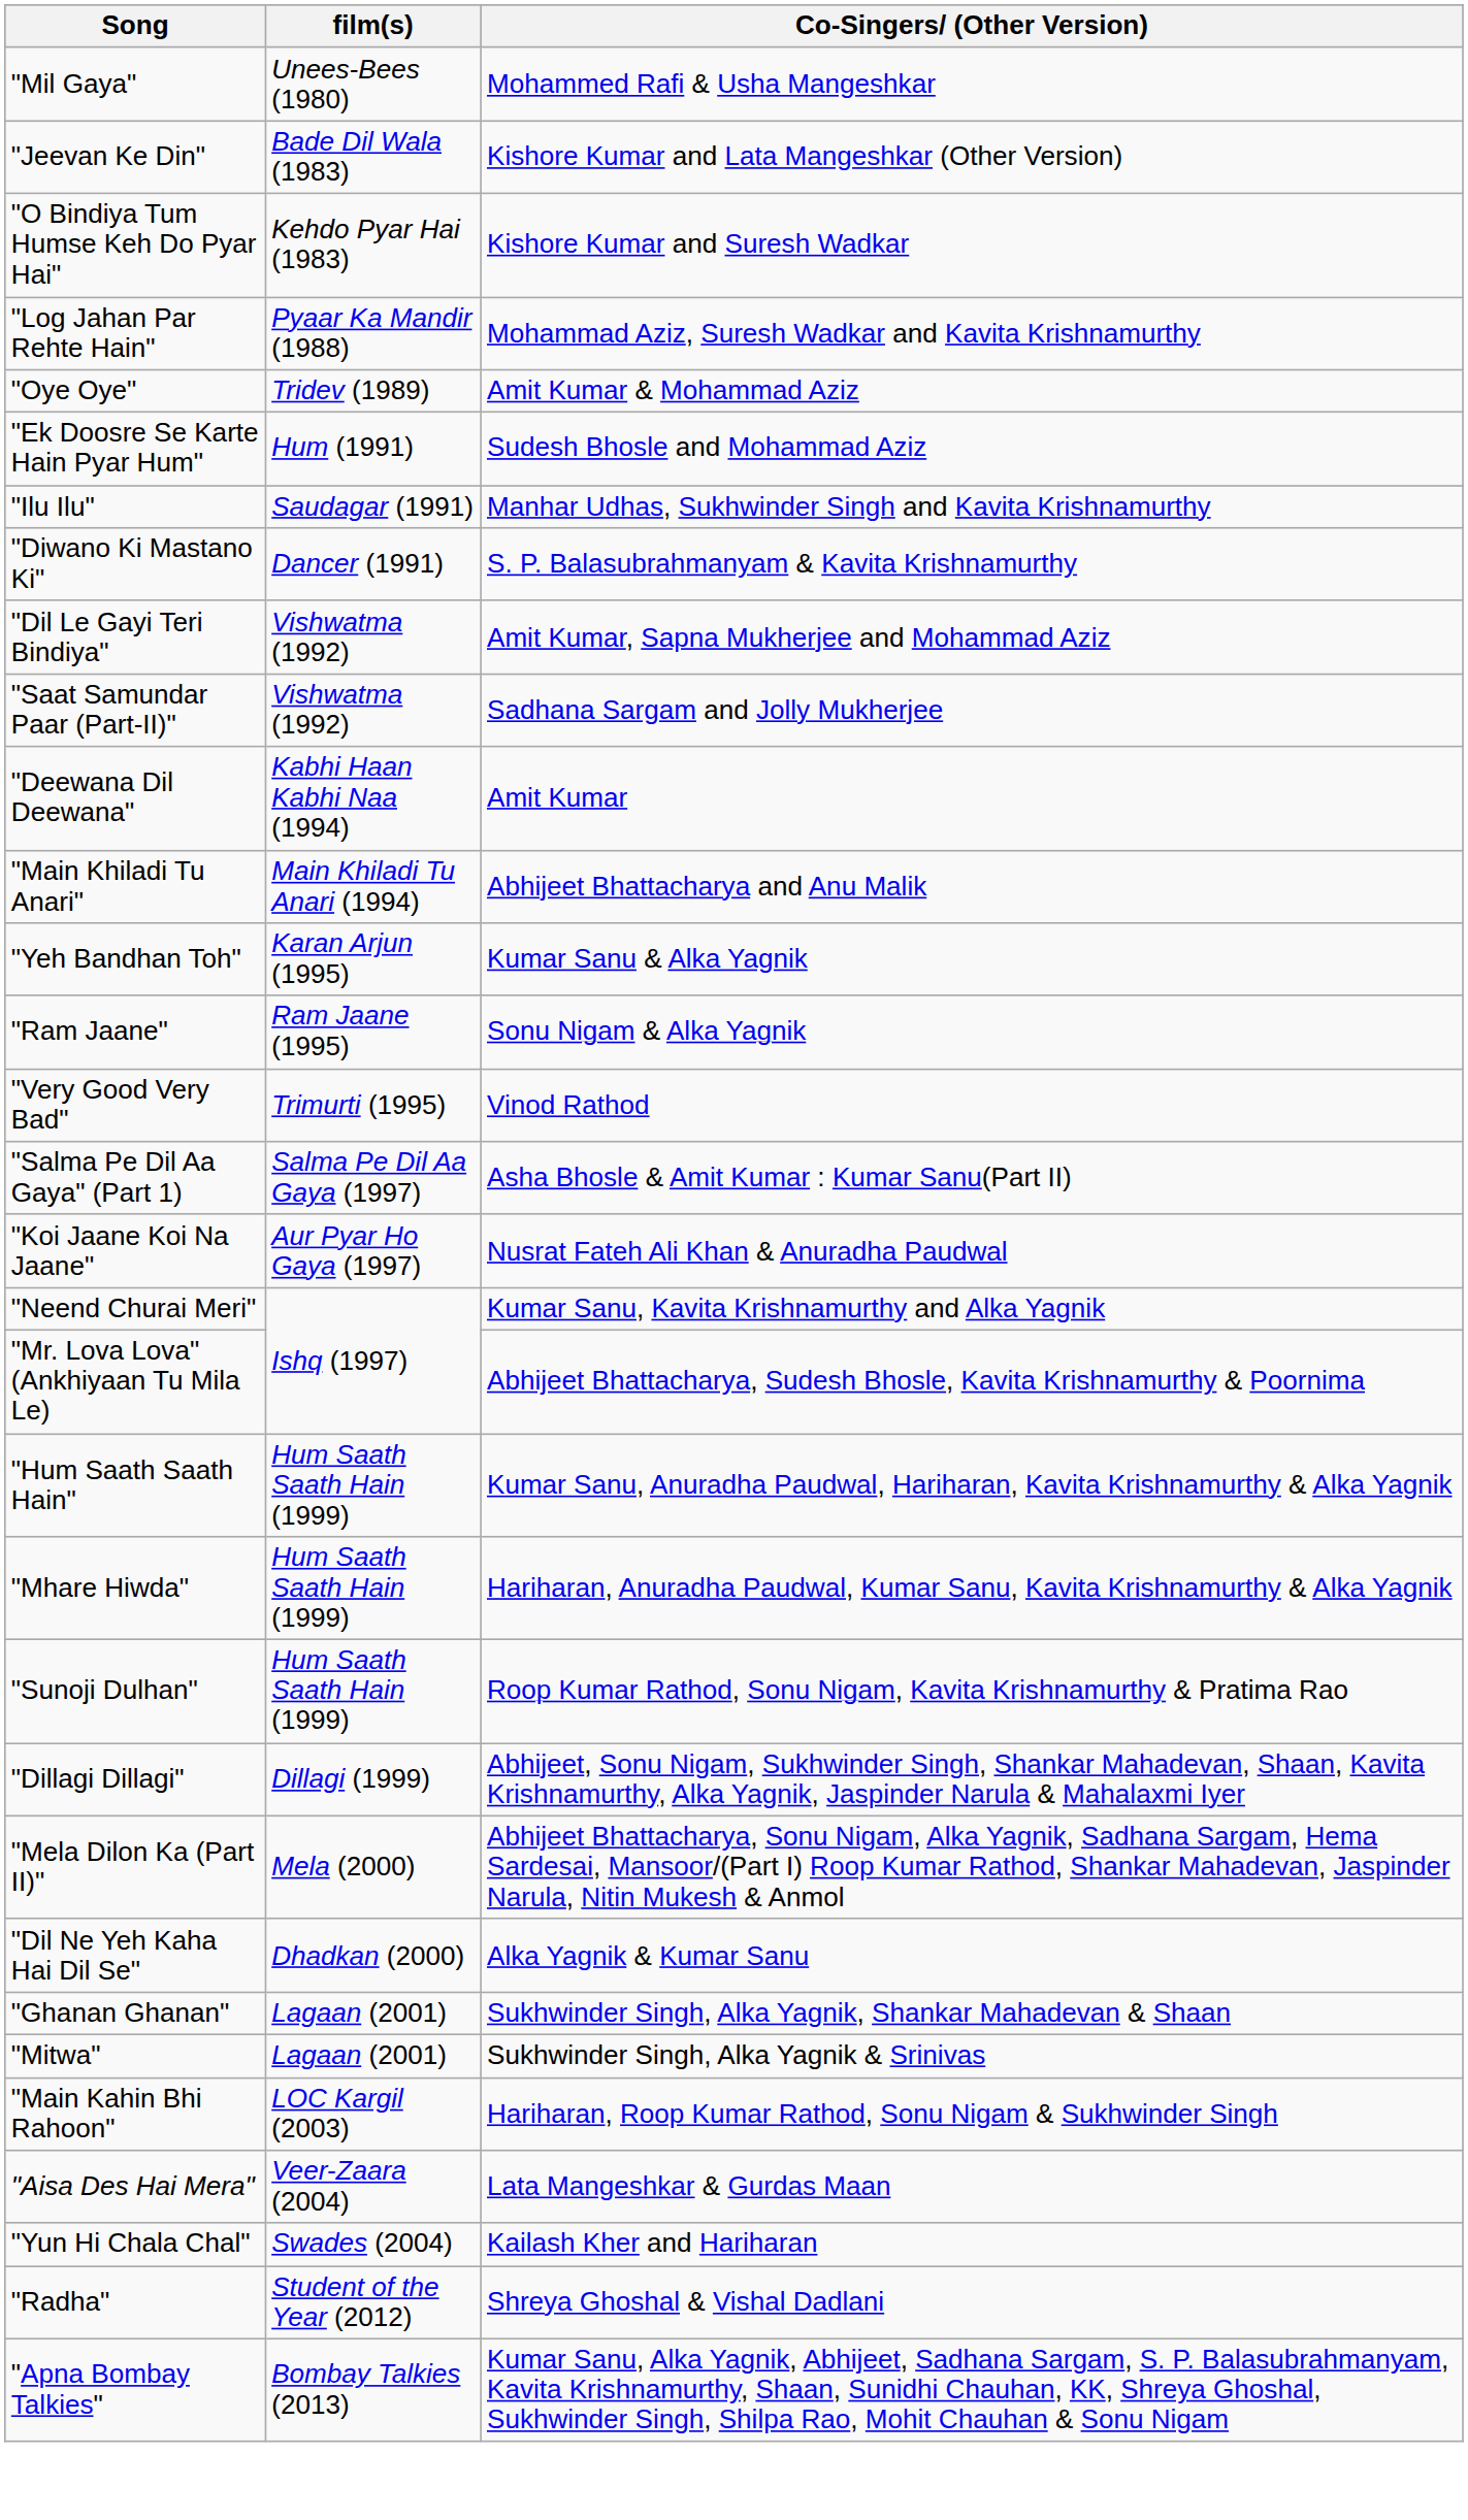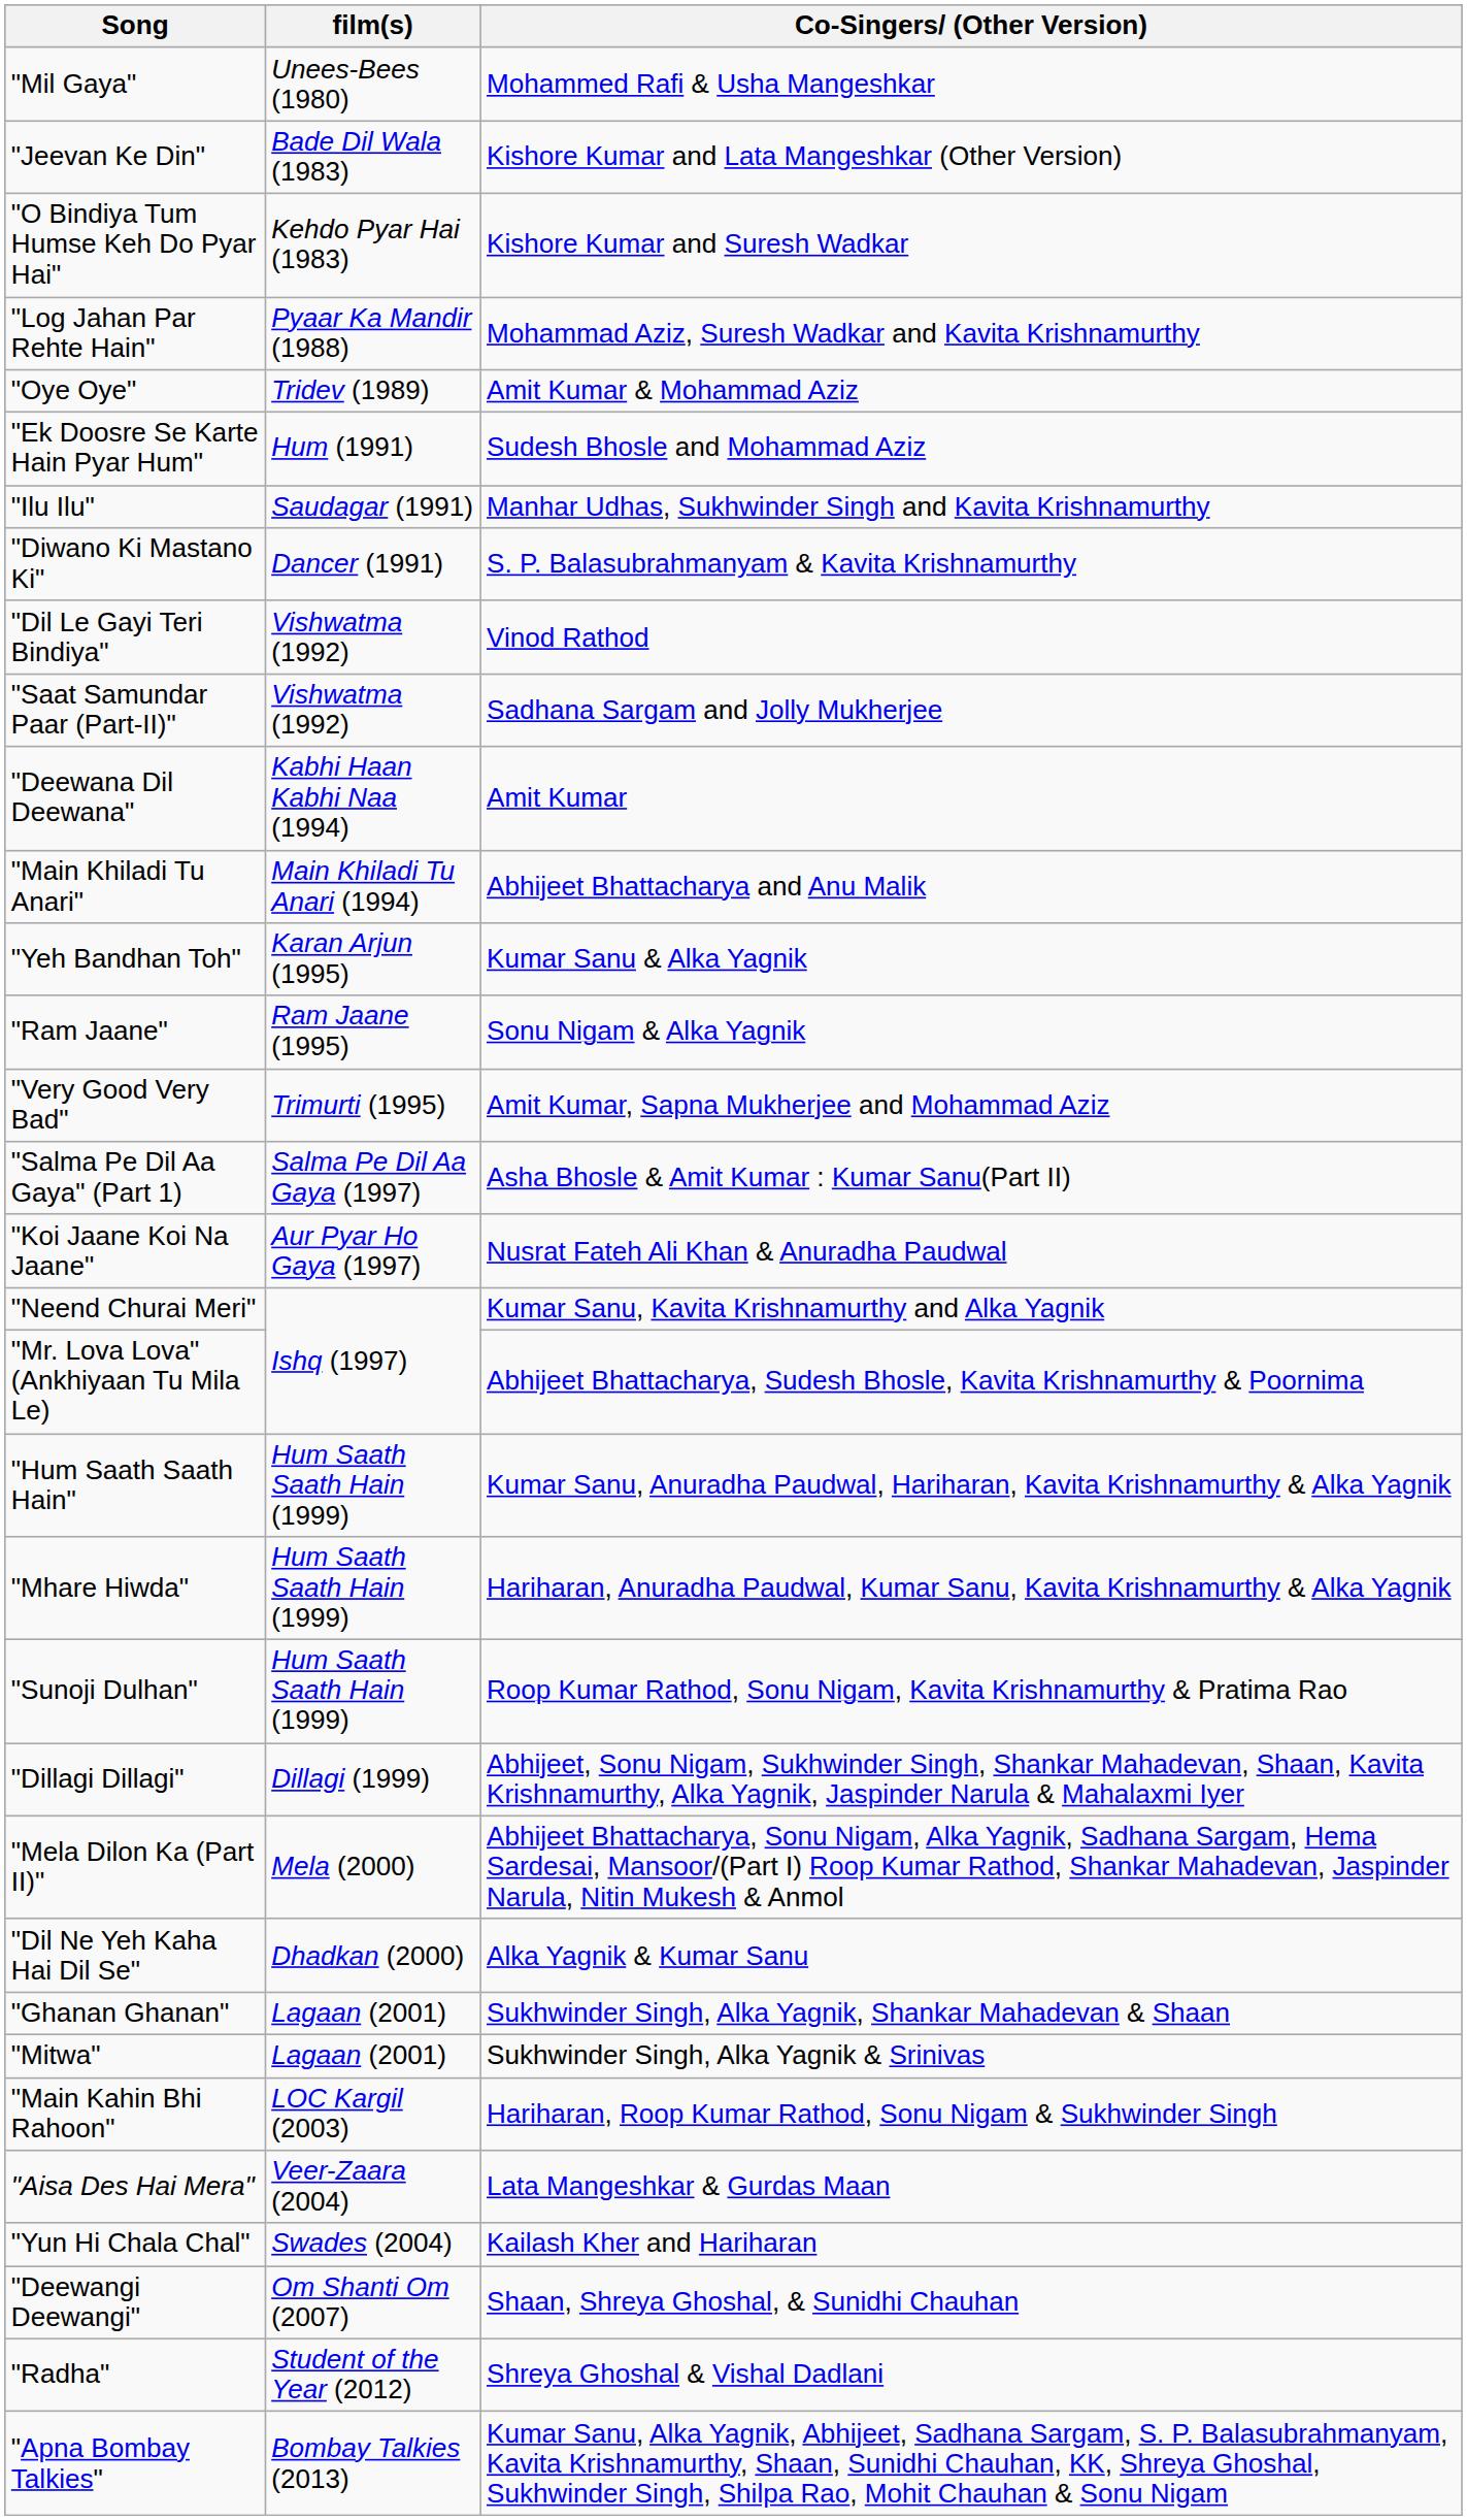 <table class="wikitable">
 <tr style="background:#ccc; text-align:center;">
 <th>Song</th>
 <th>film(s)</th>
 <th>Co-Singers/ (Other Version)</th>
 </tr>
 <tr>
 <td>"Mil Gaya"</td>
 <td><em>Unees-Bees</em> (1980)</td>
 <td><a href='#'>Mohammed Rafi</a> & <a href='#'>Usha Mangeshkar</a></td>
 </tr>
 <tr>
 <td>"Jeevan Ke Din"</td>
 <td><em><a href='#'>Bade Dil Wala</a></em> (1983)</td>
 <td><a href='#'>Kishore Kumar</a> and <a href='#'>Lata Mangeshkar</a> (Other Version)</td>
 </tr>
 <tr>
 <td>"O Bindiya Tum Humse Keh Do Pyar Hai"</td>
 <td><em>Kehdo Pyar Hai</em> (1983)</td>
 <td><a href='#'>Kishore Kumar</a> and <a href='#'>Suresh Wadkar</a></td>
 </tr>
 <tr>
 <td>"Log Jahan Par Rehte Hain"</td>
 <td><em><a href='#'>Pyaar Ka Mandir</a></em> (1988)</td>
 <td><a href='#'>Mohammad Aziz</a>, <a href='#'>Suresh Wadkar</a> and <a href='#'>Kavita Krishnamurthy</a></td>
 </tr>
 <tr>
 <td>"Oye Oye"</td>
 <td><em><a href='#'>Tridev</a></em> (1989)</td>
 <td><a href='#'>Amit Kumar</a> & <a href='#'>Mohammad Aziz</a></td>
 </tr>
 <tr>
 <td>"Ek Doosre Se Karte Hain Pyar Hum"</td>
 <td><em><a href='#'>Hum</a></em> (1991)</td>
 <td><a href='#'>Sudesh Bhosle</a> and <a href='#'>Mohammad Aziz</a></td>
 </tr>
 <tr>
 <td>"Ilu Ilu"</td>
 <td><em><a href='#'>Saudagar</a></em> (1991)</td>
 <td><a href='#'>Manhar Udhas</a>, <a href='#'>Sukhwinder Singh</a> and <a href='#'>Kavita Krishnamurthy</a></td>
 </tr>
 <tr>
 <td>"Diwano Ki Mastano Ki"</td>
 <td><em><a href='#'>Dancer</a></em> (1991)</td>
 <td><a href='#'>S. P. Balasubrahmanyam</a> & <a href='#'>Kavita Krishnamurthy</a></td>
 </tr>
 <tr>
 <td>"Dil Le Gayi Teri Bindiya"</td>
 <td><em><a href='#'>Vishwatma</a></em> (1992)</td>
-<td><a href='#'>Amit Kumar</a>, <a href='#'>Sapna Mukherjee</a> and <a href='#'>Mohammad Aziz</a></td>
+<td><a href='#'>Vinod Rathod</a></td>
 </tr>
 <tr>
 <td>"Saat Samundar Paar (Part-II)"</td>
 <td><em><a href='#'>Vishwatma</a></em> (1992)</td>
 <td><a href='#'>Sadhana Sargam</a> and <a href='#'>Jolly Mukherjee</a></td>
 </tr>
 <tr>
 <td>"Deewana Dil Deewana"</td>
 <td><em><a href='#'>Kabhi Haan Kabhi Naa</a></em> (1994)</td>
 <td><a href='#'>Amit Kumar</a></td>
 </tr>
 <tr>
 <td>"Main Khiladi Tu Anari"</td>
 <td><em><a href='#'>Main Khiladi Tu Anari</a></em> (1994)</td>
 <td><a href='#'>Abhijeet Bhattacharya</a> and <a href='#'>Anu Malik</a></td>
 </tr>
 <tr>
 <td>"Yeh Bandhan Toh"</td>
 <td><em><a href='#'>Karan Arjun</a></em> (1995)</td>
 <td><a href='#'>Kumar Sanu</a> & <a href='#'>Alka Yagnik</a></td>
 </tr>
 <tr>
 <td>"Ram Jaane"</td>
 <td><em><a href='#'>Ram Jaane</a></em> (1995)</td>
 <td><a href='#'>Sonu Nigam</a> & <a href='#'>Alka Yagnik</a></td>
 </tr>
 <tr>
 <td>"Very Good Very Bad"</td>
 <td><em><a href='#'>Trimurti</a></em> (1995)</td>
-<td><a href='#'>Vinod Rathod</a></td>
+<td><a href='#'>Amit Kumar</a>, <a href='#'>Sapna Mukherjee</a> and <a href='#'>Mohammad Aziz</a></td>
 </tr>
 <tr>
 <td>"Salma Pe Dil Aa Gaya" (Part 1)</td>
 <td><em><a href='#'>Salma Pe Dil Aa Gaya</a></em> (1997)</td>
 <td><a href='#'>Asha Bhosle</a> & <a href='#'>Amit Kumar</a> : <a href='#'>Kumar Sanu</a>(Part II)</td>
 </tr>
 <tr>
 <td>"Koi Jaane Koi Na Jaane"</td>
 <td><em><a href='#'>Aur Pyar Ho Gaya</a></em> (1997)</td>
 <td><a href='#'>Nusrat Fateh Ali Khan</a> & <a href='#'>Anuradha Paudwal</a></td>
 </tr>
 <tr>
 <td>"Neend Churai Meri"</td>
 <td rowspan="2"><em><a href='#'>Ishq</a></em> (1997)</td>
 <td><a href='#'>Kumar Sanu</a>, <a href='#'>Kavita Krishnamurthy</a> and <a href='#'>Alka Yagnik</a></td>
 </tr>
 <tr>
 <td>"Mr. Lova Lova" (Ankhiyaan Tu Mila Le)</td>
 <td><a href='#'>Abhijeet Bhattacharya</a>, <a href='#'>Sudesh Bhosle</a>, <a href='#'>Kavita Krishnamurthy</a> & <a href='#'>Poornima</a></td>
 </tr>
 <tr>
 <td>"Hum Saath Saath Hain"</td>
 <td><em><a href='#'>Hum Saath Saath Hain</a></em> (1999)</td>
 <td><a href='#'>Kumar Sanu</a>, <a href='#'>Anuradha Paudwal</a>, <a href='#'>Hariharan</a>, <a href='#'>Kavita Krishnamurthy</a> & <a href='#'>Alka Yagnik</a></td>
 </tr>
 <tr>
 <td>"Mhare Hiwda"</td>
 <td><em><a href='#'>Hum Saath Saath Hain</a></em> (1999)</td>
 <td><a href='#'>Hariharan</a>, <a href='#'>Anuradha Paudwal</a>, <a href='#'>Kumar Sanu</a>, <a href='#'>Kavita Krishnamurthy</a> & <a href='#'>Alka Yagnik</a></td>
 </tr>
 <tr>
 <td>"Sunoji Dulhan"</td>
 <td><em><a href='#'>Hum Saath Saath Hain</a></em> (1999)</td>
 <td><a href='#'>Roop Kumar Rathod</a>, <a href='#'>Sonu Nigam</a>, <a href='#'>Kavita Krishnamurthy</a> & Pratima Rao</td>
 </tr>
 <tr>
 <td>"Dillagi Dillagi"</td>
 <td><em><a href='#'>Dillagi</a></em> (1999)</td>
 <td><a href='#'>Abhijeet</a>, <a href='#'>Sonu Nigam</a>, <a href='#'>Sukhwinder Singh</a>, <a href='#'>Shankar Mahadevan</a>, <a href='#'>Shaan</a>, <a href='#'>Kavita Krishnamurthy</a>, <a href='#'>Alka Yagnik</a>, <a href='#'>Jaspinder Narula</a> & <a href='#'>Mahalaxmi Iyer</a></td>
 </tr>
 <tr>
 <td>"Mela Dilon Ka (Part II)"</td>
 <td><em><a href='#'>Mela</a></em> (2000)</td>
 <td><a href='#'>Abhijeet Bhattacharya</a>, <a href='#'>Sonu Nigam</a>, <a href='#'>Alka Yagnik</a>, <a href='#'>Sadhana Sargam</a>, <a href='#'>Hema Sardesai</a>, <a href='#'>Mansoor</a>/(Part I) <a href='#'>Roop Kumar Rathod</a>, <a href='#'>Shankar Mahadevan</a>, <a href='#'>Jaspinder Narula</a>, <a href='#'>Nitin Mukesh</a> & Anmol</td>
 </tr>
 <tr>
 <td>"Dil Ne Yeh Kaha Hai Dil Se"</td>
 <td><em><a href='#'>Dhadkan</a></em> (2000)</td>
 <td><a href='#'>Alka Yagnik</a> & <a href='#'>Kumar Sanu</a></td>
 </tr>
 <tr>
 <td>"Ghanan Ghanan"</td>
 <td><em><a href='#'>Lagaan</a></em> (2001)</td>
 <td><a href='#'>Sukhwinder Singh</a>, <a href='#'>Alka Yagnik</a>, <a href='#'>Shankar Mahadevan</a> & <a href='#'>Shaan</a></td>
 </tr>
 <tr>
 <td>"Mitwa"</td>
 <td><em><a href='#'>Lagaan</a></em> (2001)</td>
 <td>Sukhwinder Singh, Alka Yagnik & <a href='#'>Srinivas</a></td>
 </tr>
 <tr>
 <td>"Main Kahin Bhi Rahoon"</td>
 <td><em><a href='#'>LOC Kargil</a></em> (2003)</td>
 <td><a href='#'>Hariharan</a>, <a href='#'>Roop Kumar Rathod</a>, <a href='#'>Sonu Nigam</a> & <a href='#'>Sukhwinder Singh</a></td>
 </tr>
 <tr>
 <td><em>"Aisa Des Hai Mera"</em></td>
 <td><em><a href='#'>Veer-Zaara</a></em> (2004)</td>
 <td><a href='#'>Lata Mangeshkar</a> & <a href='#'>Gurdas Maan</a></td>
 </tr>
 <tr>
 <td>"Yun Hi Chala Chal"</td>
 <td><em><a href='#'>Swades</a></em> (2004)</td>
 <td><a href='#'>Kailash Kher</a> and <a href='#'>Hariharan</a></td>
 </tr>
 <tr>
+<td>"Deewangi Deewangi"</td>
+<td><em><a href='#'>Om Shanti Om</a></em> (2007)</td>
+<td><a href='#'>Shaan</a>, <a href='#'>Shreya Ghoshal</a>, & <a href='#'>Sunidhi Chauhan</a></td>
+</tr>
+<tr>
 <td>"Radha"</td>
 <td><em><a href='#'>Student of the Year</a></em> (2012)</td>
 <td><a href='#'>Shreya Ghoshal</a> & <a href='#'>Vishal Dadlani</a></td>
 </tr>
 <tr>
 <td>"<a href='#'>Apna Bombay Talkies</a>"</td>
 <td><em><a href='#'>Bombay Talkies</a></em> (2013)</td>
 <td><a href='#'>Kumar Sanu</a>, <a href='#'>Alka Yagnik</a>, <a href='#'>Abhijeet</a>, <a href='#'>Sadhana Sargam</a>, <a href='#'>S. P. Balasubrahmanyam</a>, <a href='#'>Kavita Krishnamurthy</a>, <a href='#'>Shaan</a>, <a href='#'>Sunidhi Chauhan</a>, <a href='#'>KK</a>, <a href='#'>Shreya Ghoshal</a>, <a href='#'>Sukhwinder Singh</a>, <a href='#'>Shilpa Rao</a>, <a href='#'>Mohit Chauhan</a> & <a href='#'>Sonu Nigam</a></td>
 </tr>
 </table>
